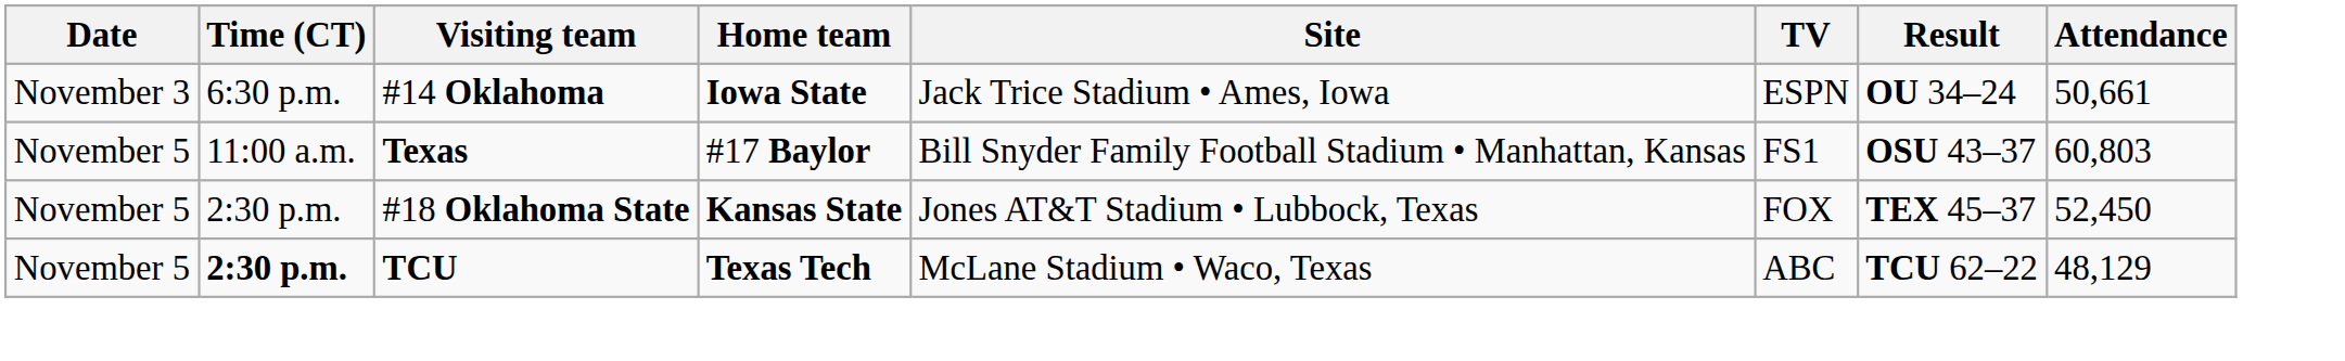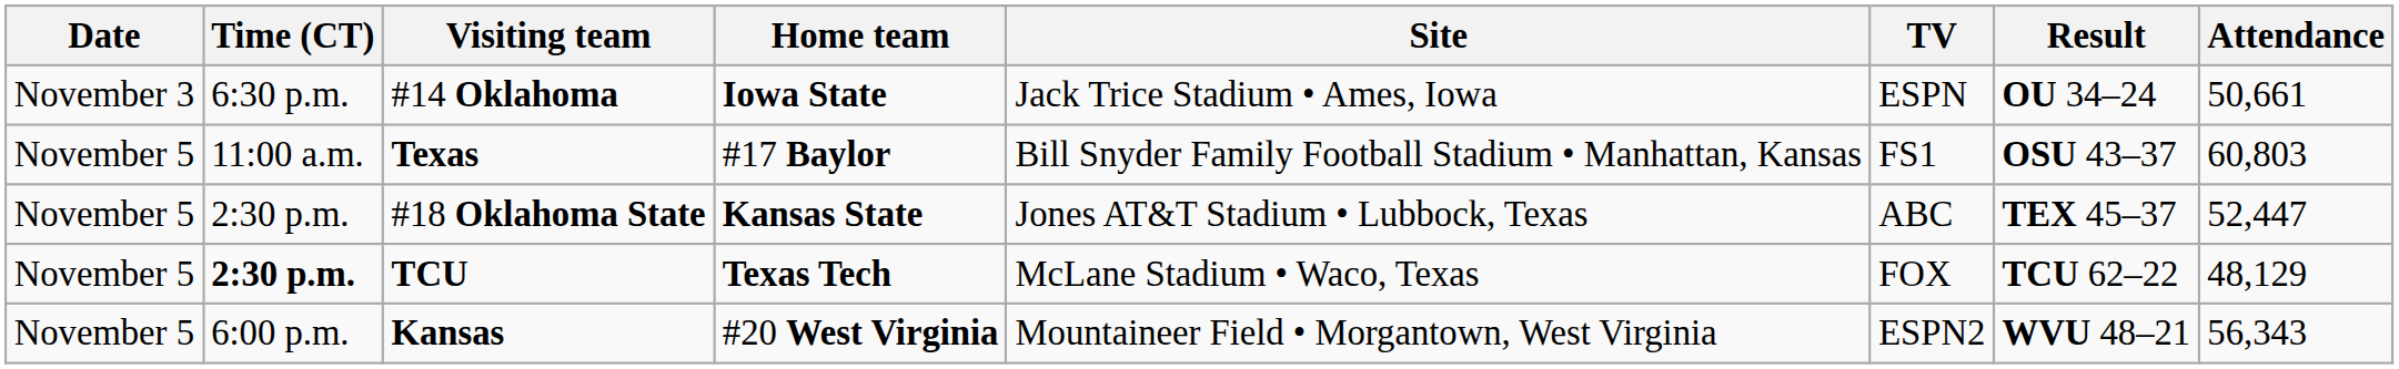 <table class="wikitable" style="font-size:95%;">
 <tr>
 <th>Date</th>
 <th>Time (CT)</th>
 <th>Visiting team</th>
 <th>Home team</th>
 <th>Site</th>
 <th>TV</th>
 <th>Result</th>
 <th>Attendance</th>
 </tr>
 <tr bgcolor=>
 <td>November 3</td>
 <td>6:30 p.m.</td>
 <td>#14 <strong>Oklahoma</strong></td>
 <td><strong>Iowa State</strong></td>
 <td>Jack Trice Stadium • Ames, Iowa</td>
 <td>ESPN</td>
 <td><strong>OU</strong> 34–24</td>
 <td>50,661</td>
 </tr>
 <tr bgcolor=>
 <td>November 5</td>
 <td>11:00 a.m.</td>
 <td><strong>Texas</strong></td>
 <td>#17 <strong>Baylor</strong></td>
 <td>Bill Snyder Family Football Stadium • Manhattan, Kansas</td>
 <td>FS1</td>
 <td><strong>OSU</strong> 43–37</td>
 <td>60,803</td>
 </tr>
 <tr bgcolor=>
 <td>November 5</td>
 <td>2:30 p.m.</td>
 <td>#18 <strong>Oklahoma State</strong></td>
 <td><strong>Kansas State</strong></td>
 <td>Jones AT&T Stadium • Lubbock, Texas</td>
-<td>FOX</td>
+<td>ABC</td>
 <td><strong>TEX</strong> 45–37</td>
-<td>52,450</td>
+<td>52,447</td>
 </tr>
 <tr bgcolor=>
 <td>November 5</td>
 <td><strong>2:30 p.m.</strong></td>
 <td><strong>TCU</strong></td>
 <td><strong>Texas Tech</strong></td>
 <td>McLane Stadium • Waco, Texas</td>
-<td>ABC</td>
+<td>FOX</td>
 <td><strong>TCU</strong> 62–22</td>
 <td>48,129</td>
 </tr>
+<tr bgcolor=>
+<td>November 5</td>
+<td>6:00 p.m.</td>
+<td><strong>Kansas</strong></td>
+<td>#20 <strong>West Virginia</strong></td>
+<td>Mountaineer Field • Morgantown, West Virginia</td>
+<td>ESPN2</td>
+<td><strong>WVU</strong> 48–21</td>
+<td>56,343</td>
+</tr>
 </table>
